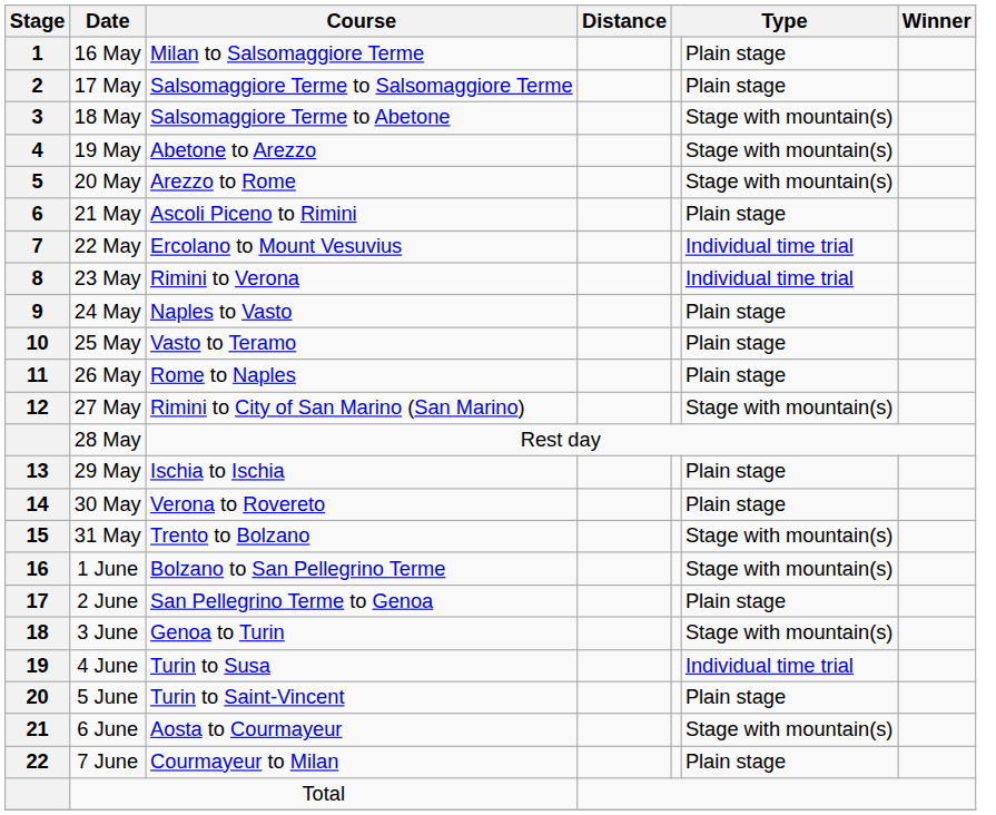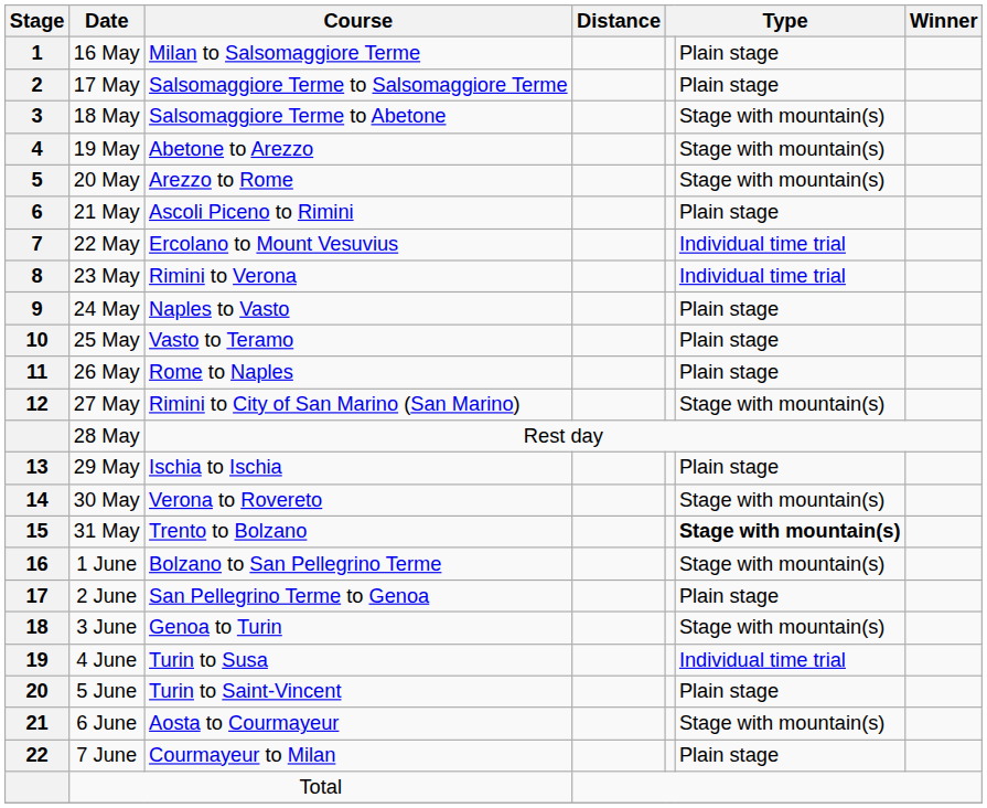 <table class="wikitable">
 <tr style="background:#efefef;">
 <th>Stage</th>
 <th>Date</th>
 <th>Course</th>
 <th>Distance</th>
 <th colspan="2">Type</th>
 <th>Winner</th>
 </tr>
 <tr>
 <th style="text-align:center">1</th>
 <td style="text-align:center;">16 May</td>
 <td><a href='#'>Milan</a> to <a href='#'>Salsomaggiore Terme</a></td>
 <td style="text-align:center;"></td>
 <td style="text-align:center;"></td>
 <td>Plain stage</td>
 <td></td>
 </tr>
 <tr>
 <th style="text-align:center">2</th>
 <td style="text-align:center;">17 May</td>
 <td><a href='#'>Salsomaggiore Terme</a> to <a href='#'>Salsomaggiore Terme</a></td>
 <td style="text-align:center;"></td>
 <td style="text-align:center;"></td>
 <td>Plain stage</td>
 <td></td>
 </tr>
 <tr>
 <th style="text-align:center">3</th>
 <td style="text-align:center;">18 May</td>
 <td><a href='#'>Salsomaggiore Terme</a> to <a href='#'>Abetone</a></td>
 <td style="text-align:center;"></td>
 <td style="text-align:center;"></td>
 <td>Stage with mountain(s)</td>
 <td></td>
 </tr>
 <tr>
 <th style="text-align:center">4</th>
 <td style="text-align:center;">19 May</td>
 <td><a href='#'>Abetone</a> to <a href='#'>Arezzo</a></td>
 <td style="text-align:center;"></td>
 <td style="text-align:center;"></td>
 <td>Stage with mountain(s)</td>
 <td></td>
 </tr>
 <tr>
 <th style="text-align:center">5</th>
 <td style="text-align:center;">20 May</td>
 <td><a href='#'>Arezzo</a> to <a href='#'>Rome</a></td>
 <td style="text-align:center;"></td>
 <td style="text-align:center;"></td>
 <td>Stage with mountain(s)</td>
 <td></td>
 </tr>
 <tr>
 <th style="text-align:center">6</th>
 <td style="text-align:center;">21 May</td>
 <td><a href='#'>Ascoli Piceno</a> to <a href='#'>Rimini</a></td>
 <td style="text-align:center;"></td>
 <td style="text-align:center;"></td>
 <td>Plain stage</td>
 <td></td>
 </tr>
 <tr>
 <th style="text-align:center">7</th>
 <td style="text-align:center;">22 May</td>
 <td><a href='#'>Ercolano</a> to <a href='#'>Mount Vesuvius</a></td>
 <td style="text-align:center;"></td>
 <td style="text-align:center;"></td>
 <td><a href='#'>Individual time trial</a></td>
 <td></td>
 </tr>
 <tr>
 <th style="text-align:center">8</th>
 <td style="text-align:center;">23 May</td>
 <td><a href='#'>Rimini</a> to <a href='#'>Verona</a></td>
 <td style="text-align:center;"></td>
 <td style="text-align:center;"></td>
 <td><a href='#'>Individual time trial</a></td>
 <td></td>
 </tr>
 <tr>
 <th style="text-align:center">9</th>
 <td style="text-align:center;">24 May</td>
 <td><a href='#'>Naples</a> to <a href='#'>Vasto</a></td>
 <td style="text-align:center;"></td>
 <td style="text-align:center;"></td>
 <td>Plain stage</td>
 <td></td>
 </tr>
 <tr>
 <th style="text-align:center">10</th>
 <td style="text-align:center;">25 May</td>
 <td><a href='#'>Vasto</a> to <a href='#'>Teramo</a></td>
 <td style="text-align:center;"></td>
 <td style="text-align:center;"></td>
 <td>Plain stage</td>
 <td></td>
 </tr>
 <tr>
 <th style="text-align:center">11</th>
 <td style="text-align:center;">26 May</td>
 <td><a href='#'>Rome</a> to <a href='#'>Naples</a></td>
 <td style="text-align:center;"></td>
 <td style="text-align:center;"></td>
 <td>Plain stage</td>
 <td></td>
 </tr>
 <tr>
 <th style="text-align:center">12</th>
 <td style="text-align:center;">27 May</td>
 <td><a href='#'>Rimini</a> to <a href='#'>City of San Marino</a> (<a href='#'>San Marino</a>)</td>
 <td style="text-align:center;"></td>
 <td style="text-align:center;"></td>
 <td>Stage with mountain(s)</td>
 <td></td>
 </tr>
 <tr>
 <th></th>
 <td align="center">28 May</td>
 <td colspan="6" align=center>Rest day</td>
 </tr>
 <tr>
 <th style="text-align:center">13</th>
 <td style="text-align:center;">29 May</td>
 <td><a href='#'>Ischia</a> to <a href='#'>Ischia</a></td>
 <td style="text-align:center;"></td>
 <td style="text-align:center;"></td>
 <td>Plain stage</td>
 <td></td>
 </tr>
 <tr>
 <th style="text-align:center">14</th>
 <td style="text-align:center;">30 May</td>
 <td><a href='#'>Verona</a> to <a href='#'>Rovereto</a></td>
 <td style="text-align:center;"></td>
 <td style="text-align:center;"></td>
-<td>Plain stage</td>
+<td>Stage with mountain(s)</td>
 <td></td>
 </tr>
 <tr>
 <th style="text-align:center">15</th>
 <td style="text-align:center;">31 May</td>
 <td><a href='#'>Trento</a> to <a href='#'>Bolzano</a></td>
 <td style="text-align:center;"></td>
 <td style="text-align:center;"></td>
-<td>Stage with mountain(s)</td>
+<td><strong>Stage with mountain(s)</strong></td>
 <td></td>
 </tr>
 <tr>
 <th style="text-align:center">16</th>
 <td style="text-align:center;">1 June</td>
 <td><a href='#'>Bolzano</a> to <a href='#'>San Pellegrino Terme</a></td>
 <td style="text-align:center;"></td>
 <td style="text-align:center;"></td>
 <td>Stage with mountain(s)</td>
 <td></td>
 </tr>
 <tr>
 <th style="text-align:center">17</th>
 <td style="text-align:center;">2 June</td>
 <td><a href='#'>San Pellegrino Terme</a> to <a href='#'>Genoa</a></td>
 <td style="text-align:center;"></td>
 <td style="text-align:center;"></td>
 <td>Plain stage</td>
 <td></td>
 </tr>
 <tr>
 <th style="text-align:center">18</th>
 <td style="text-align:center;">3 June</td>
 <td><a href='#'>Genoa</a> to <a href='#'>Turin</a></td>
 <td style="text-align:center;"></td>
 <td style="text-align:center;"></td>
 <td>Stage with mountain(s)</td>
 <td></td>
 </tr>
 <tr>
 <th style="text-align:center">19</th>
 <td style="text-align:center;">4 June</td>
 <td><a href='#'>Turin</a> to <a href='#'>Susa</a></td>
 <td style="text-align:center;"></td>
 <td style="text-align:center;"></td>
 <td><a href='#'>Individual time trial</a></td>
 <td></td>
 </tr>
 <tr>
 <th style="text-align:center">20</th>
 <td style="text-align:center;">5 June</td>
 <td><a href='#'>Turin</a> to <a href='#'>Saint-Vincent</a></td>
 <td style="text-align:center;"></td>
 <td style="text-align:center;"></td>
 <td>Plain stage</td>
 <td></td>
 </tr>
 <tr>
 <th style="text-align:center">21</th>
 <td style="text-align:center;">6 June</td>
 <td><a href='#'>Aosta</a> to <a href='#'>Courmayeur</a></td>
 <td style="text-align:center;"></td>
 <td style="text-align:center;"></td>
 <td>Stage with mountain(s)</td>
 <td></td>
 </tr>
 <tr>
 <th style="text-align:center">22</th>
 <td style="text-align:center;">7 June</td>
 <td><a href='#'>Courmayeur</a> to <a href='#'>Milan</a></td>
 <td style="text-align:center;"></td>
 <td style="text-align:center;"></td>
 <td>Plain stage</td>
 <td></td>
 </tr>
 <tr>
 <th></th>
 <td colspan="2" align=center>Total</td>
 <td colspan="5" align="center"></td>
 </tr>
 <tr>
 </tr>
 </table>
